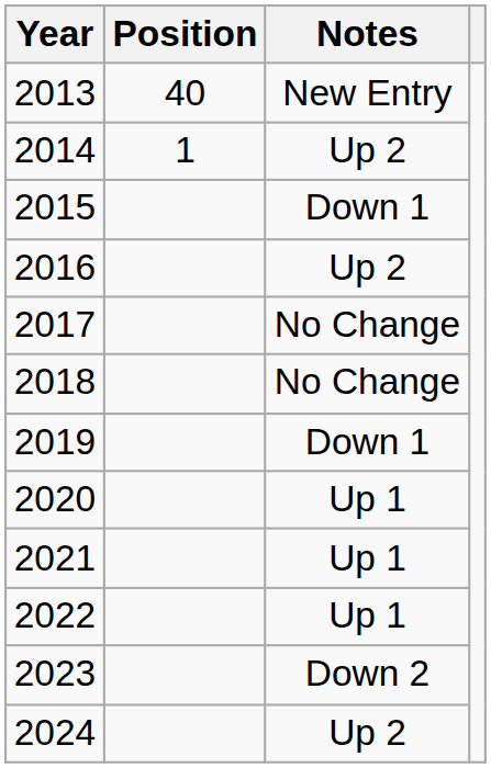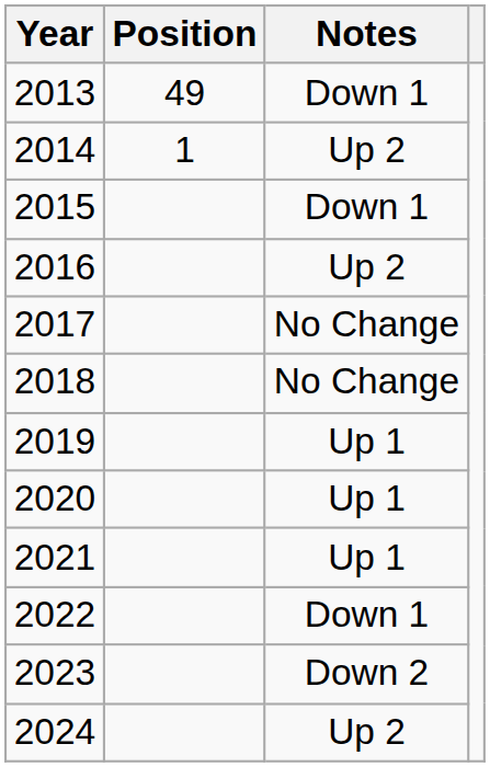 <table class="wikitable plainrowheaders" style="text-align:center;">
 <tr>
 <th>Year</th>
 <th>Position</th>
 <th>Notes</th>
 <th></th>
 </tr>
 <tr>
 <td>2013</td>
-<td>40</td>
-<td>New Entry</td>
+<td>49</td>
+<td>Down 1</td>
 <td rowspan="12"></td>
 </tr>
 <tr>
 <td>2014</td>
 <td>1</td>
 <td>Up 2</td>
 </tr>
 <tr>
 <td>2015</td>
 <td></td>
 <td>Down 1</td>
 </tr>
 <tr>
 <td>2016</td>
 <td></td>
 <td>Up 2</td>
 </tr>
 <tr>
 <td>2017</td>
 <td></td>
 <td>No Change</td>
 </tr>
 <tr>
 <td>2018</td>
 <td></td>
 <td>No Change</td>
 </tr>
 <tr>
 <td>2019</td>
 <td></td>
-<td>Down 1</td>
+<td>Up 1</td>
 </tr>
 <tr>
 <td>2020</td>
 <td></td>
 <td>Up 1</td>
 </tr>
 <tr>
 <td>2021</td>
 <td></td>
 <td>Up 1</td>
 </tr>
 <tr>
 <td>2022</td>
 <td></td>
-<td>Up 1</td>
+<td>Down 1</td>
 </tr>
 <tr>
 <td>2023</td>
 <td></td>
 <td>Down 2</td>
 </tr>
 <tr>
 <td>2024</td>
 <td></td>
 <td>Up 2</td>
 </tr>
 </table>
